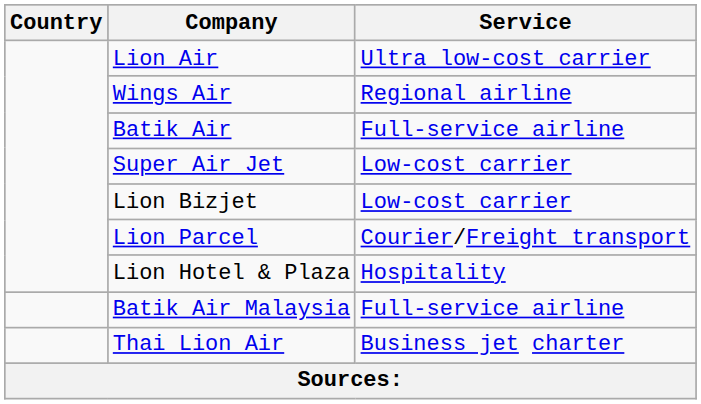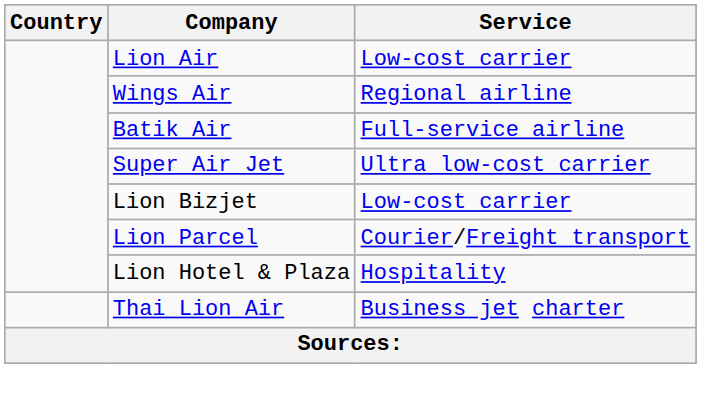 <table class="wikitable">
 <tr>
 <th>Country</th>
 <th>Company</th>
 <th>Service</th>
 </tr>
 <tr>
 <td rowspan="7" style="text-align:center;"><strong></strong></td>
 <td><a href='#'>Lion Air</a></td>
-<td><a href='#'>Ultra low-cost carrier</a></td>
+<td><a href='#'>Low-cost carrier</a></td>
 </tr>
 <tr>
 <td><a href='#'>Wings Air</a></td>
 <td><a href='#'>Regional airline</a></td>
 </tr>
 <tr>
 <td><a href='#'>Batik Air</a></td>
 <td><a href='#'>Full-service airline</a></td>
 </tr>
 <tr>
 <td><a href='#'>Super Air Jet</a></td>
-<td><a href='#'>Low-cost carrier</a></td>
+<td><a href='#'>Ultra low-cost carrier</a></td>
 </tr>
 <tr>
 <td>Lion Bizjet</td>
 <td><a href='#'>Low-cost carrier</a></td>
 </tr>
 <tr>
 <td><a href='#'>Lion Parcel</a></td>
 <td><a href='#'>Courier</a>/<a href='#'>Freight transport</a></td>
 </tr>
 <tr>
 <td>Lion Hotel & Plaza</td>
 <td><a href='#'>Hospitality</a></td>
 </tr>
 <tr>
 <td style="text-align:center;"><strong></strong></td>
-<td><a href='#'>Batik Air Malaysia</a></td>
-<td><a href='#'>Full-service airline</a></td>
-</tr>
-<tr>
-<td style="text-align:center;"><strong></strong></td>
 <td><a href='#'>Thai Lion Air</a></td>
 <td><a href='#'>Business jet</a> <a href='#'>charter</a></td>
 </tr>
 <tr>
 <th colspan="3">Sources: </th>
 </tr>
 </table>
